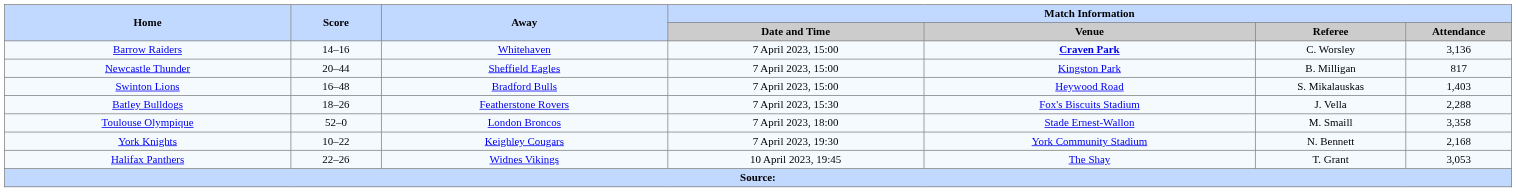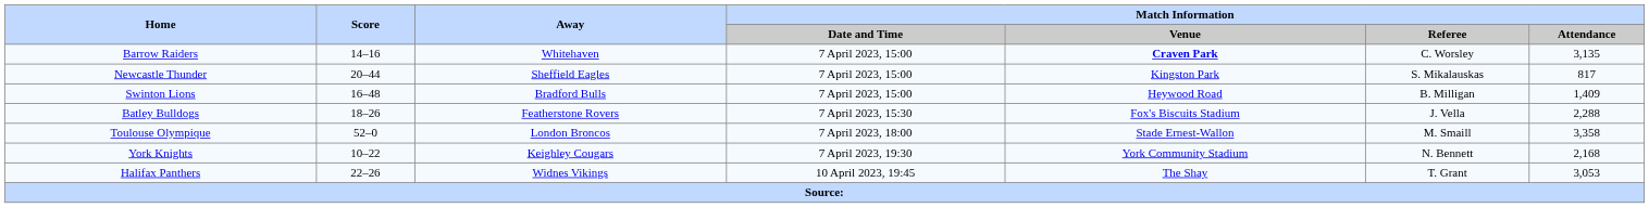 <table border=1 style="border-collapse:collapse; font-size:90%; text-align:center;" cellpadding=3 cellspacing=0 width=100%>
 <tr bgcolor=#C1D8FF>
 <th scope="col" rowspan=2 width=19%>Home</th>
 <th scope="col" rowspan=2 width=6%>Score</th>
 <th scope="col" rowspan=2 width=19%>Away</th>
 <th colspan=6>Match Information</th>
 </tr>
 <tr bgcolor=#CCCCCC>
 <th scope="col" width=17%>Date and Time</th>
 <th scope="col" width=22%>Venue</th>
 <th scope="col" width=10%>Referee</th>
 <th scope="col" width=7%>Attendance</th>
 </tr>
 <tr bgcolor=#F5FAFF>
 <td> <a href='#'>Barrow Raiders</a></td>
 <td>14–16</td>
 <td> <a href='#'>Whitehaven</a></td>
 <td>7 April 2023, 15:00</td>
 <td><strong><a href='#'>Craven Park</a></strong></td>
 <td>C. Worsley</td>
-<td>3,136</td>
+<td>3,135</td>
 </tr>
 <tr bgcolor=#F5FAFF>
 <td> <a href='#'>Newcastle Thunder</a></td>
 <td>20–44</td>
 <td> <a href='#'>Sheffield Eagles</a></td>
 <td>7 April 2023, 15:00</td>
 <td><a href='#'>Kingston Park</a></td>
-<td>B. Milligan</td>
+<td>S. Mikalauskas</td>
 <td>817</td>
 </tr>
 <tr bgcolor=#F5FAFF>
 <td> <a href='#'>Swinton Lions</a></td>
 <td>16–48</td>
 <td> <a href='#'>Bradford Bulls</a></td>
 <td>7 April 2023, 15:00</td>
 <td><a href='#'>Heywood Road</a></td>
-<td>S. Mikalauskas</td>
-<td>1,403</td>
+<td>B. Milligan</td>
+<td>1,409</td>
 </tr>
 <tr bgcolor=#F5FAFF>
 <td> <a href='#'>Batley Bulldogs</a></td>
 <td>18–26</td>
 <td> <a href='#'>Featherstone Rovers</a></td>
 <td>7 April 2023, 15:30</td>
 <td><a href='#'>Fox's Biscuits Stadium</a></td>
 <td>J. Vella</td>
 <td>2,288</td>
 </tr>
 <tr bgcolor=#F5FAFF>
 <td> <a href='#'>Toulouse Olympique</a></td>
 <td>52–0</td>
 <td> <a href='#'>London Broncos</a></td>
 <td>7 April 2023, 18:00</td>
 <td><a href='#'>Stade Ernest-Wallon</a></td>
 <td>M. Smaill</td>
 <td>3,358</td>
 </tr>
 <tr bgcolor=#F5FAFF>
 <td> <a href='#'>York Knights</a></td>
 <td>10–22</td>
 <td> <a href='#'>Keighley Cougars</a></td>
 <td>7 April 2023, 19:30</td>
 <td><a href='#'>York Community Stadium</a></td>
 <td>N. Bennett</td>
 <td>2,168</td>
 </tr>
 <tr bgcolor=#F5FAFF>
 <td> <a href='#'>Halifax Panthers</a></td>
 <td>22–26</td>
 <td> <a href='#'>Widnes Vikings</a></td>
 <td>10 April 2023, 19:45</td>
 <td><a href='#'>The Shay</a></td>
 <td>T. Grant</td>
 <td>3,053</td>
 </tr>
 <tr style="background:#c1d8ff;">
 <th colspan=7>Source:</th>
 </tr>
 </table>
